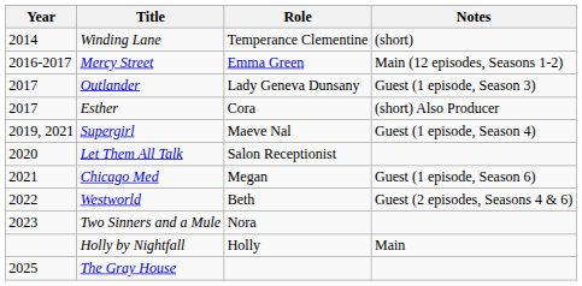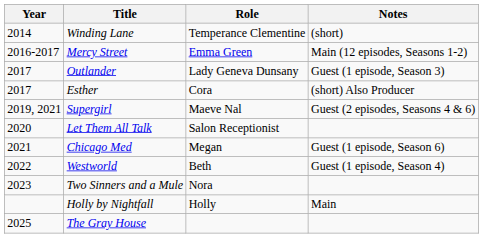 <table class="wikitable sortable">
 <tr>
 <th>Year</th>
 <th>Title</th>
 <th>Role</th>
 <th>Notes</th>
 </tr>
 <tr>
 <td>2014</td>
 <td><em>Winding Lane</em></td>
 <td>Temperance Clementine</td>
 <td>(short)</td>
 </tr>
 <tr>
 <td>2016-2017</td>
 <td><a href='#'><em>Mercy Street</em></a></td>
 <td><a href='#'>Emma Green</a></td>
 <td>Main (12 episodes, Seasons 1-2)</td>
 </tr>
 <tr>
 <td>2017</td>
 <td><a href='#'><em>Outlander</em></a></td>
 <td>Lady Geneva Dunsany</td>
 <td>Guest (1 episode, Season 3)</td>
 </tr>
 <tr>
 <td>2017</td>
 <td><em>Esther</em></td>
 <td>Cora</td>
 <td>(short) Also Producer</td>
 </tr>
 <tr>
 <td>2019, 2021</td>
 <td><a href='#'><em>Supergirl</em></a></td>
 <td>Maeve Nal</td>
-<td>Guest (1 episode, Season 4)</td>
+<td>Guest (2 episodes, Seasons 4 & 6)</td>
 </tr>
 <tr>
 <td>2020</td>
 <td><a href='#'><em>Let Them All Talk</em></a></td>
 <td>Salon Receptionist</td>
 <td></td>
 </tr>
 <tr>
 <td>2021</td>
 <td><em><a href='#'>Chicago Med</a></em></td>
 <td>Megan</td>
 <td>Guest (1 episode, Season 6)</td>
 </tr>
 <tr>
 <td>2022</td>
 <td><a href='#'><em>Westworld</em></a></td>
 <td>Beth</td>
-<td>Guest (2 episodes, Seasons 4 & 6)</td>
+<td>Guest (1 episode, Season 4)</td>
 </tr>
 <tr>
 <td>2023</td>
 <td><em>Two Sinners and a Mule</em></td>
 <td>Nora</td>
 <td></td>
 </tr>
 <tr>
 <td></td>
 <td><em>Holly by Nightfall</em></td>
 <td>Holly</td>
 <td>Main</td>
 </tr>
 <tr>
 <td>2025</td>
 <td><em><a href='#'>The Gray House</a></em></td>
 <td></td>
 <td></td>
 </tr>
 </table>
